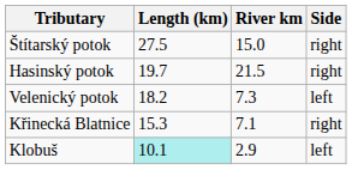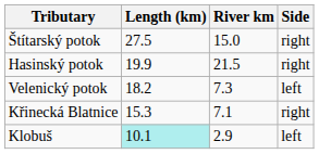 <table class="wikitable">
 <tr>
 <th>Tributary</th>
 <th>Length (km)</th>
 <th>River km</th>
 <th>Side</th>
 </tr>
 <tr>
 <td>Štítarský potok</td>
 <td>27.5</td>
 <td>15.0</td>
 <td>right</td>
 </tr>
 <tr>
 <td>Hasinský potok</td>
-<td>19.7</td>
+<td>19.9</td>
 <td>21.5</td>
 <td>right</td>
 </tr>
 <tr>
 <td>Velenický potok</td>
 <td>18.2</td>
 <td>7.3</td>
 <td>left</td>
 </tr>
 <tr>
 <td>Křinecká Blatnice</td>
 <td>15.3</td>
 <td>7.1</td>
 <td>right</td>
 </tr>
 <tr>
 <td>Klobuš</td>
 <td style="background: paleturquoise;">10.1</td>
 <td>2.9</td>
 <td>left</td>
 </tr>
 </table>
